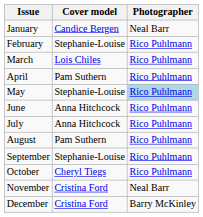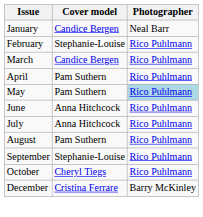 <table class="sortable wikitable">
 <tr>
 <th>Issue</th>
 <th>Cover model</th>
 <th>Photographer</th>
 </tr>
 <tr>
 <td>January</td>
 <td><a href='#'>Candice Bergen</a></td>
 <td>Neal Barr</td>
 </tr>
 <tr>
 <td>February</td>
 <td>Stephanie-Louise</td>
 <td><a href='#'>Rico Puhlmann</a></td>
 </tr>
 <tr>
 <td>March</td>
-<td><a href='#'>Lois Chiles</a></td>
+<td><a href='#'>Candice Bergen</a></td>
 <td><a href='#'>Rico Puhlmann</a></td>
 </tr>
 <tr>
 <td>April</td>
 <td>Pam Suthern</td>
 <td><a href='#'>Rico Puhlmann</a></td>
 </tr>
 <tr>
 <td>May</td>
-<td>Stephanie-Louise</td>
+<td>Pam Suthern</td>
 <td style="background: lightblue;"><a href='#'>Rico Puhlmann</a></td>
 </tr>
 <tr>
 <td>June</td>
 <td>Anna Hitchcock</td>
 <td><a href='#'>Rico Puhlmann</a></td>
 </tr>
 <tr>
 <td>July</td>
 <td>Anna Hitchcock</td>
 <td><a href='#'>Rico Puhlmann</a></td>
 </tr>
 <tr>
 <td>August</td>
 <td>Pam Suthern</td>
 <td><a href='#'>Rico Puhlmann</a></td>
 </tr>
 <tr>
 <td>September</td>
 <td>Stephanie-Louise</td>
 <td><a href='#'>Rico Puhlmann</a></td>
 </tr>
 <tr>
 <td>October</td>
 <td><a href='#'>Cheryl Tiegs</a></td>
 <td><a href='#'>Rico Puhlmann</a></td>
 </tr>
 <tr>
-<td>November</td>
-<td><a href='#'>Cristina Ford</a></td>
-<td>Neal Barr</td>
-</tr>
-<tr>
 <td>December</td>
-<td><a href='#'>Cristina Ford</a></td>
+<td><a href='#'>Cristina Ferrare</a></td>
 <td>Barry McKinley</td>
 </tr>
 </table>
